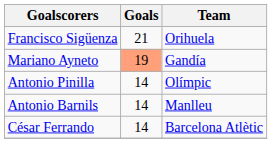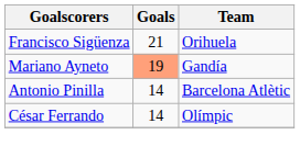 <table class="wikitable sortable">
 <tr>
 <th>Goalscorers</th>
 <th>Goals</th>
 <th>Team</th>
 </tr>
 <tr>
 <td> <a href='#'>Francisco Sigüenza</a></td>
 <td style="text-align:center;">21</td>
 <td><a href='#'>Orihuela</a></td>
 </tr>
 <tr>
 <td> <a href='#'>Mariano Ayneto</a></td>
 <td style="background: lightsalmon; text-align:center;">19</td>
 <td><a href='#'>Gandía</a></td>
 </tr>
 <tr>
 <td> <a href='#'>Antonio Pinilla</a></td>
 <td style="text-align:center;">14</td>
-<td><a href='#'>Olímpic</a></td>
-</tr>
-<tr>
-<td> <a href='#'>Antonio Barnils</a></td>
-<td style="text-align:center;">14</td>
-<td><a href='#'>Manlleu</a></td>
+<td><a href='#'>Barcelona Atlètic</a></td>
 </tr>
 <tr>
 <td> <a href='#'>César Ferrando</a></td>
 <td style="text-align:center;">14</td>
-<td><a href='#'>Barcelona Atlètic</a></td>
+<td><a href='#'>Olímpic</a></td>
 </tr>
 <tr>
 </tr>
 </table>
